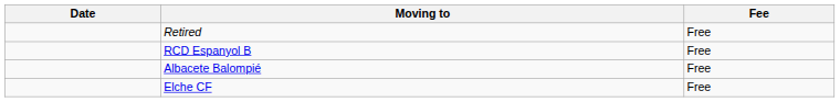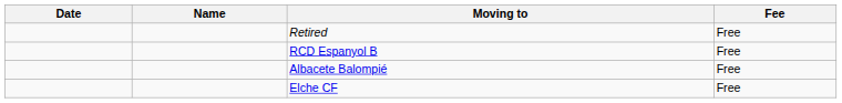 <table class="wikitable sortable" width=90%>
 <tr>
 <th>Date</th>
+<th>Name</th>
 <th>Moving to</th>
 <th>Fee</th>
 </tr>
 <tr>
+<td> </td>
 <td> </td>
 <td><em>Retired</em></td>
 <td>Free</td>
 </tr>
 <tr>
 <td> </td>
+<td> </td>
 <td> <a href='#'>RCD Espanyol B</a></td>
 <td>Free</td>
 </tr>
 <tr>
 <td></td>
+<td> </td>
 <td> <a href='#'>Albacete Balompié</a></td>
 <td>Free</td>
 </tr>
 <tr>
 <td></td>
+<td> </td>
 <td> <a href='#'>Elche CF</a></td>
 <td>Free</td>
 </tr>
 </table>
